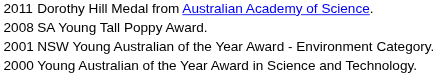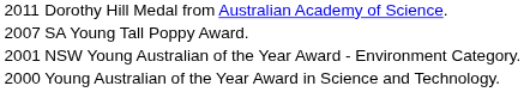 <table ->
 <tr>
 <td>2011</td>
 <td>Dorothy Hill Medal from <a href='#'>Australian Academy of Science</a>.</td>
 </tr>
 <tr>
-<td>2008</td>
+<td>2007</td>
 <td>SA Young Tall Poppy Award.</td>
 </tr>
 <tr>
 <td>2001</td>
 <td>NSW Young Australian of the Year Award - Environment Category.</td>
 </tr>
 <tr>
 <td>2000</td>
 <td>Young Australian of the Year Award in Science and Technology.</td>
 </tr>
 <tr>
 </tr>
 </table>
